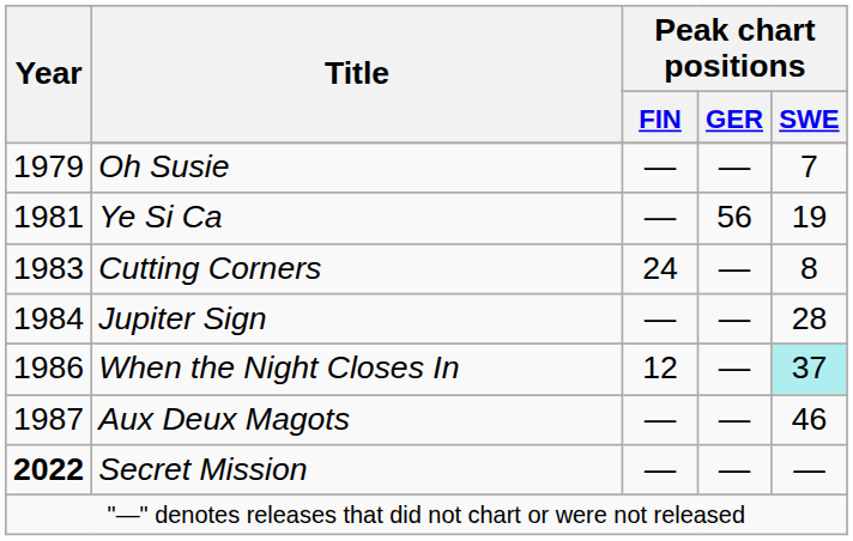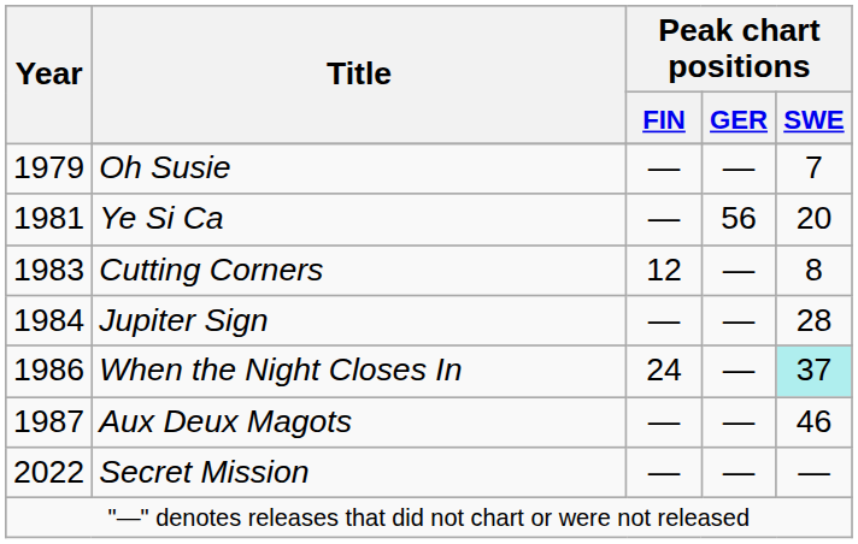 <table class="wikitable" style="text-align:center">
 <tr>
 <th rowspan="2">Year</th>
 <th rowspan="2" style="width:260px;">Title</th>
 <th colspan="3">Peak chart positions</th>
 </tr>
 <tr>
 <th style="width:30px;"><small><a href='#'>FIN</a></small><br></th>
 <th style="width:30px;"><small><a href='#'>GER</a></small><br></th>
 <th style="width:30px;"><small><a href='#'>SWE</a></small><br></th>
 </tr>
 <tr>
 <td rowspan="2">1979</td>
 </tr>
 <tr>
 <td align="left"><em>Oh Susie</em></td>
 <td>—</td>
 <td>—</td>
 <td>7</td>
 </tr>
 <tr>
 <td>1981</td>
 <td align="left"><em>Ye Si Ca</em></td>
 <td>—</td>
 <td>56</td>
-<td>19</td>
+<td>20</td>
 </tr>
 <tr>
 <td>1983</td>
 <td align="left"><em>Cutting Corners</em></td>
-<td>24</td>
+<td>12</td>
 <td>—</td>
 <td>8</td>
 </tr>
 <tr>
 <td>1984</td>
 <td align="left"><em>Jupiter Sign</em></td>
 <td>—</td>
 <td>—</td>
 <td>28</td>
 </tr>
 <tr>
 <td>1986</td>
 <td align="left"><em>When the Night Closes In</em></td>
-<td>12</td>
+<td>24</td>
 <td>—</td>
 <td style="background: paleturquoise;">37</td>
 </tr>
 <tr>
 <td>1987</td>
 <td align="left"><em>Aux Deux Magots</em></td>
 <td>—</td>
 <td>—</td>
 <td>46</td>
 </tr>
 <tr>
-<td><strong>2022</strong></td>
+<td>2022</td>
 <td align="left"><em>Secret Mission</em></td>
 <td>—</td>
 <td>—</td>
 <td>—</td>
 </tr>
 <tr>
 <td colspan="5" style="font-size:9pt">"—" denotes releases that did not chart or were not released</td>
 </tr>
 </table>
